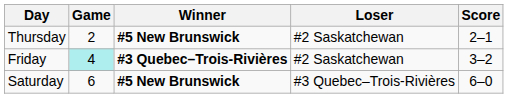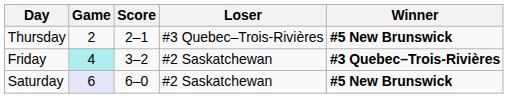 <table class="wikitable">
 <tr>
 <th>Day</th>
 <th>Game</th>
+<th>Score</th>
+<th>Loser</th>
 <th>Winner</th>
-<th>Loser</th>
-<th>Score</th>
 </tr>
 <tr>
 <td>Thursday</td>
 <td style="text-align:center">2</td>
+<td style="text-align:center">2–1</td>
+<td>#3 Quebec–Trois-Rivières</td>
 <td><strong>#5 New Brunswick</strong></td>
-<td>#2 Saskatchewan</td>
-<td style="text-align:center">2–1</td>
 </tr>
 <tr>
 <td>Friday</td>
 <td style="background: paleturquoise; text-align:center">4</td>
+<td style="text-align:center">3–2</td>
+<td>#2 Saskatchewan</td>
 <td><strong>#3 Quebec–Trois-Rivières</strong></td>
-<td>#2 Saskatchewan</td>
-<td style="text-align:center">3–2</td>
 </tr>
 <tr>
 <td>Saturday</td>
-<td style="text-align:center">6</td>
+<td style="background: lavender; text-align:center">6</td>
+<td style="text-align:center">6–0</td>
+<td>#2 Saskatchewan</td>
 <td><strong>#5 New Brunswick</strong></td>
-<td>#3 Quebec–Trois-Rivières</td>
-<td style="text-align:center">6–0</td>
 </tr>
 </table>
